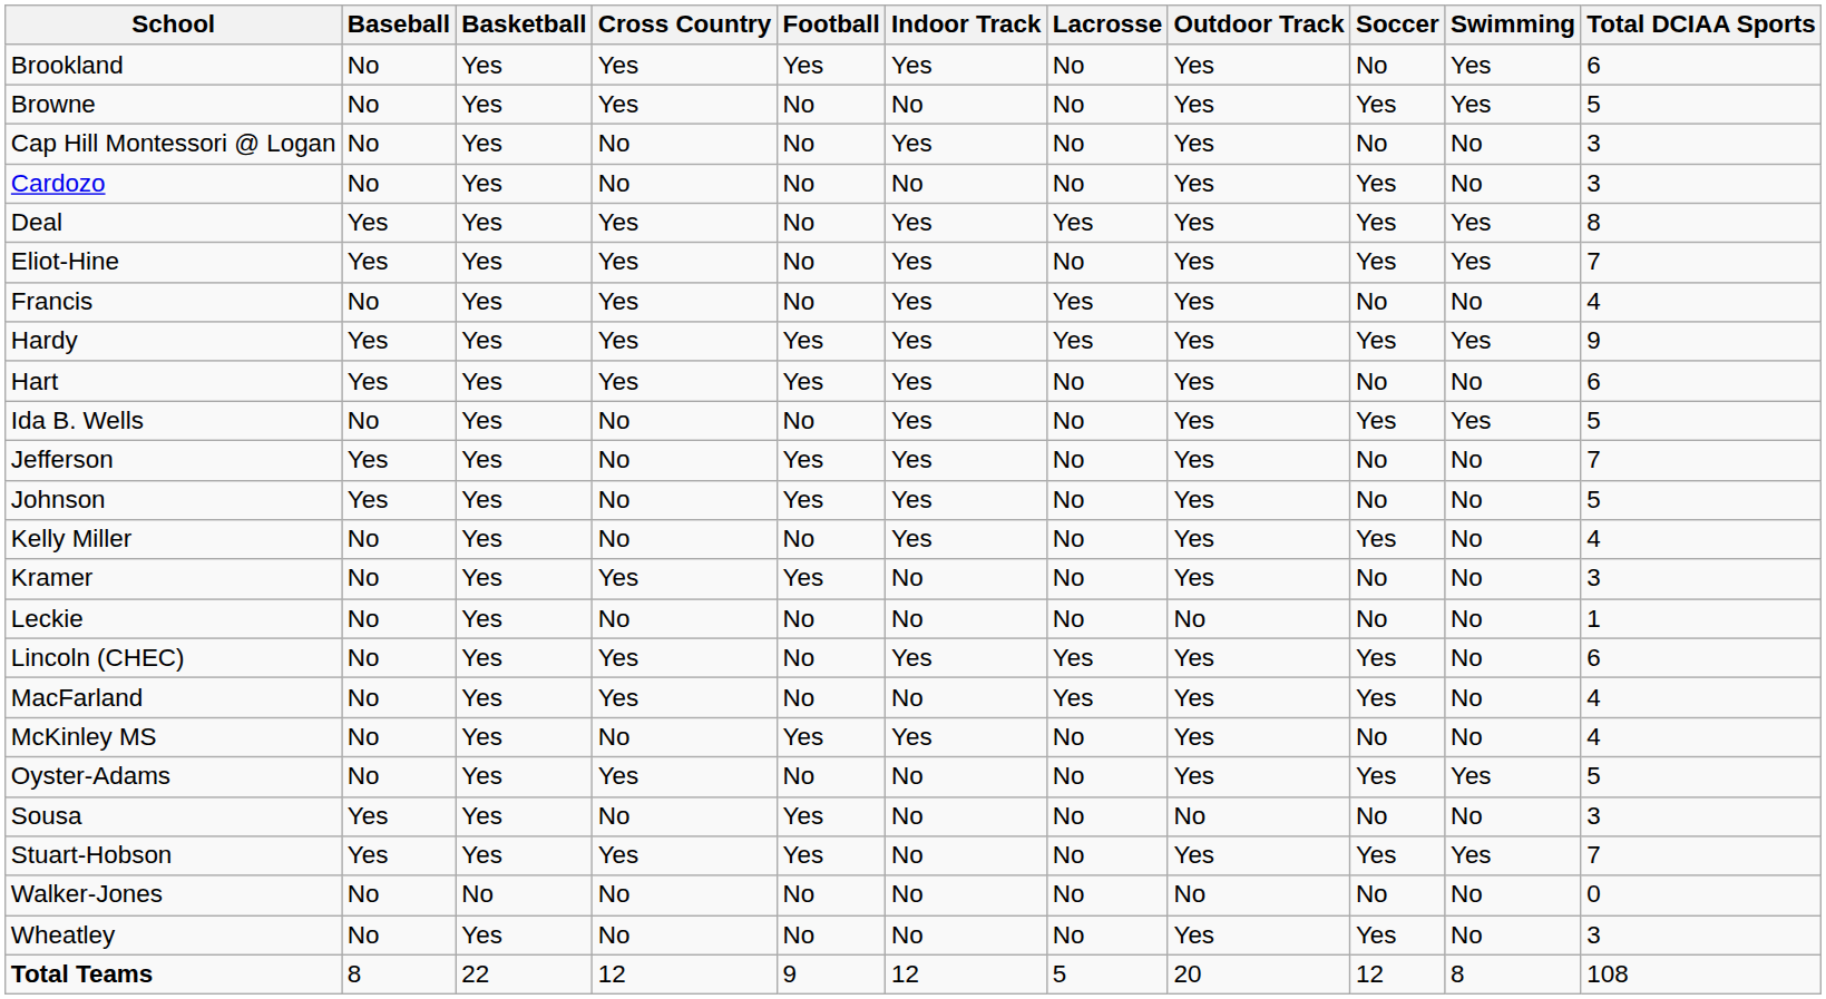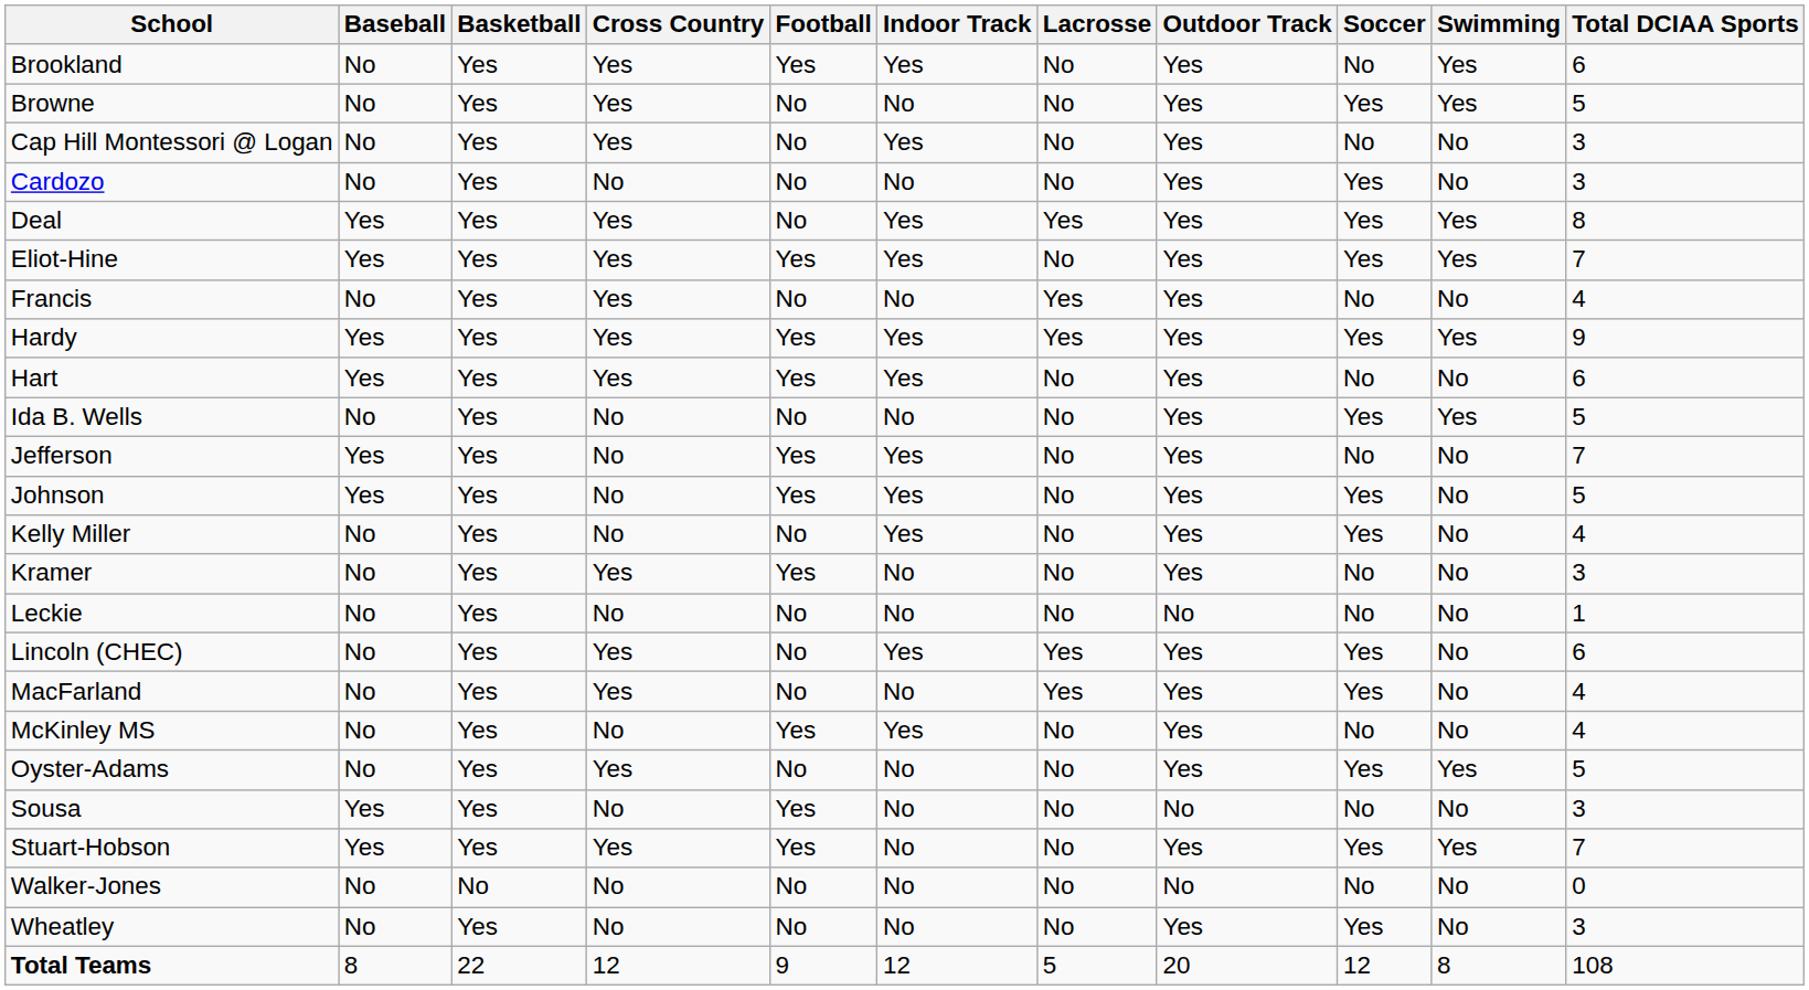 <table class="wikitable sortable">
 <tr>
 <th>School</th>
 <th>Baseball</th>
 <th>Basketball</th>
 <th>Cross Country</th>
 <th>Football</th>
 <th>Indoor Track</th>
 <th>Lacrosse</th>
 <th>Outdoor Track</th>
 <th>Soccer</th>
 <th>Swimming</th>
 <th>Total DCIAA Sports</th>
 </tr>
 <tr>
 <td>Brookland</td>
 <td>No</td>
 <td>Yes</td>
 <td>Yes</td>
 <td>Yes</td>
 <td>Yes</td>
 <td>No</td>
 <td>Yes</td>
 <td>No</td>
 <td>Yes</td>
 <td>6</td>
 </tr>
 <tr>
 <td>Browne</td>
 <td>No</td>
 <td>Yes</td>
 <td>Yes</td>
 <td>No</td>
 <td>No</td>
 <td>No</td>
 <td>Yes</td>
 <td>Yes</td>
 <td>Yes</td>
 <td>5</td>
 </tr>
 <tr>
 <td>Cap Hill Montessori @ Logan</td>
 <td>No</td>
 <td>Yes</td>
-<td>No</td>
+<td>Yes</td>
 <td>No</td>
 <td>Yes</td>
 <td>No</td>
 <td>Yes</td>
 <td>No</td>
 <td>No</td>
 <td>3</td>
 </tr>
 <tr>
 <td><a href='#'>Cardozo</a></td>
 <td>No</td>
 <td>Yes</td>
 <td>No</td>
 <td>No</td>
 <td>No</td>
 <td>No</td>
 <td>Yes</td>
 <td>Yes</td>
 <td>No</td>
 <td>3</td>
 </tr>
 <tr>
 <td>Deal</td>
 <td>Yes</td>
 <td>Yes</td>
 <td>Yes</td>
 <td>No</td>
 <td>Yes</td>
 <td>Yes</td>
 <td>Yes</td>
 <td>Yes</td>
 <td>Yes</td>
 <td>8</td>
 </tr>
 <tr>
 <td>Eliot-Hine</td>
 <td>Yes</td>
 <td>Yes</td>
 <td>Yes</td>
-<td>No</td>
+<td>Yes</td>
 <td>Yes</td>
 <td>No</td>
 <td>Yes</td>
 <td>Yes</td>
 <td>Yes</td>
 <td>7</td>
 </tr>
 <tr>
 <td>Francis</td>
 <td>No</td>
 <td>Yes</td>
 <td>Yes</td>
 <td>No</td>
-<td>Yes</td>
+<td>No</td>
 <td>Yes</td>
 <td>Yes</td>
 <td>No</td>
 <td>No</td>
 <td>4</td>
 </tr>
 <tr>
 <td>Hardy</td>
 <td>Yes</td>
 <td>Yes</td>
 <td>Yes</td>
 <td>Yes</td>
 <td>Yes</td>
 <td>Yes</td>
 <td>Yes</td>
 <td>Yes</td>
 <td>Yes</td>
 <td>9</td>
 </tr>
 <tr>
 <td>Hart</td>
 <td>Yes</td>
 <td>Yes</td>
 <td>Yes</td>
 <td>Yes</td>
 <td>Yes</td>
 <td>No</td>
 <td>Yes</td>
 <td>No</td>
 <td>No</td>
 <td>6</td>
 </tr>
 <tr>
 <td>Ida B. Wells</td>
 <td>No</td>
 <td>Yes</td>
 <td>No</td>
 <td>No</td>
-<td>Yes</td>
+<td>No</td>
 <td>No</td>
 <td>Yes</td>
 <td>Yes</td>
 <td>Yes</td>
 <td>5</td>
 </tr>
 <tr>
 <td>Jefferson</td>
 <td>Yes</td>
 <td>Yes</td>
 <td>No</td>
 <td>Yes</td>
 <td>Yes</td>
 <td>No</td>
 <td>Yes</td>
 <td>No</td>
 <td>No</td>
 <td>7</td>
 </tr>
 <tr>
 <td>Johnson</td>
 <td>Yes</td>
 <td>Yes</td>
 <td>No</td>
 <td>Yes</td>
 <td>Yes</td>
 <td>No</td>
 <td>Yes</td>
-<td>No</td>
+<td>Yes</td>
 <td>No</td>
 <td>5</td>
 </tr>
 <tr>
 <td>Kelly Miller</td>
 <td>No</td>
 <td>Yes</td>
 <td>No</td>
 <td>No</td>
 <td>Yes</td>
 <td>No</td>
 <td>Yes</td>
 <td>Yes</td>
 <td>No</td>
 <td>4</td>
 </tr>
 <tr>
 <td>Kramer</td>
 <td>No</td>
 <td>Yes</td>
 <td>Yes</td>
 <td>Yes</td>
 <td>No</td>
 <td>No</td>
 <td>Yes</td>
 <td>No</td>
 <td>No</td>
 <td>3</td>
 </tr>
 <tr>
 <td>Leckie</td>
 <td>No</td>
 <td>Yes</td>
 <td>No</td>
 <td>No</td>
 <td>No</td>
 <td>No</td>
 <td>No</td>
 <td>No</td>
 <td>No</td>
 <td>1</td>
 </tr>
 <tr>
 <td>Lincoln (CHEC)</td>
 <td>No</td>
 <td>Yes</td>
 <td>Yes</td>
 <td>No</td>
 <td>Yes</td>
 <td>Yes</td>
 <td>Yes</td>
 <td>Yes</td>
 <td>No</td>
 <td>6</td>
 </tr>
 <tr>
 <td>MacFarland</td>
 <td>No</td>
 <td>Yes</td>
 <td>Yes</td>
 <td>No</td>
 <td>No</td>
 <td>Yes</td>
 <td>Yes</td>
 <td>Yes</td>
 <td>No</td>
 <td>4</td>
 </tr>
 <tr>
 <td>McKinley MS</td>
 <td>No</td>
 <td>Yes</td>
 <td>No</td>
 <td>Yes</td>
 <td>Yes</td>
 <td>No</td>
 <td>Yes</td>
 <td>No</td>
 <td>No</td>
 <td>4</td>
 </tr>
 <tr>
 <td>Oyster-Adams</td>
 <td>No</td>
 <td>Yes</td>
 <td>Yes</td>
 <td>No</td>
 <td>No</td>
 <td>No</td>
 <td>Yes</td>
 <td>Yes</td>
 <td>Yes</td>
 <td>5</td>
 </tr>
 <tr>
 <td>Sousa</td>
 <td>Yes</td>
 <td>Yes</td>
 <td>No</td>
 <td>Yes</td>
 <td>No</td>
 <td>No</td>
 <td>No</td>
 <td>No</td>
 <td>No</td>
 <td>3</td>
 </tr>
 <tr>
 <td>Stuart-Hobson</td>
 <td>Yes</td>
 <td>Yes</td>
 <td>Yes</td>
 <td>Yes</td>
 <td>No</td>
 <td>No</td>
 <td>Yes</td>
 <td>Yes</td>
 <td>Yes</td>
 <td>7</td>
 </tr>
 <tr>
 <td>Walker-Jones</td>
 <td>No</td>
 <td>No</td>
 <td>No</td>
 <td>No</td>
 <td>No</td>
 <td>No</td>
 <td>No</td>
 <td>No</td>
 <td>No</td>
 <td>0</td>
 </tr>
 <tr>
 <td>Wheatley</td>
 <td>No</td>
 <td>Yes</td>
 <td>No</td>
 <td>No</td>
 <td>No</td>
 <td>No</td>
 <td>Yes</td>
 <td>Yes</td>
 <td>No</td>
 <td>3</td>
 </tr>
 <tr>
 <td><strong>Total Teams</strong></td>
 <td>8</td>
 <td>22</td>
 <td>12</td>
 <td>9</td>
 <td>12</td>
 <td>5</td>
 <td>20</td>
 <td>12</td>
 <td>8</td>
 <td>108</td>
 </tr>
 </table>
